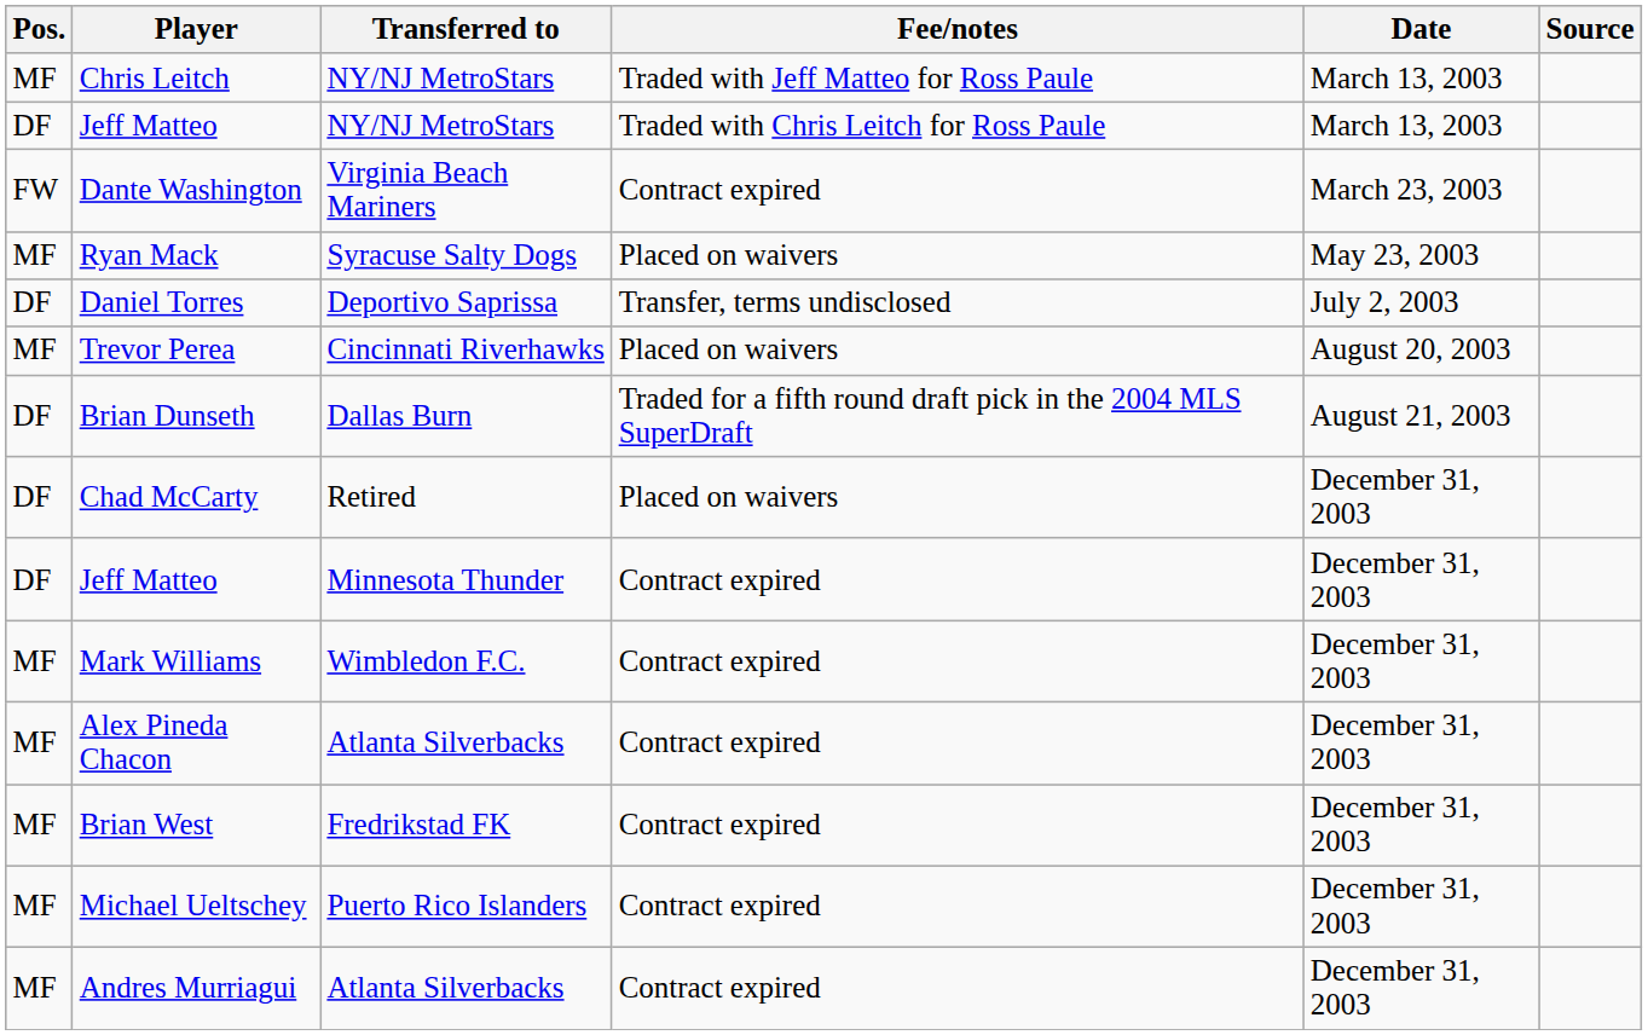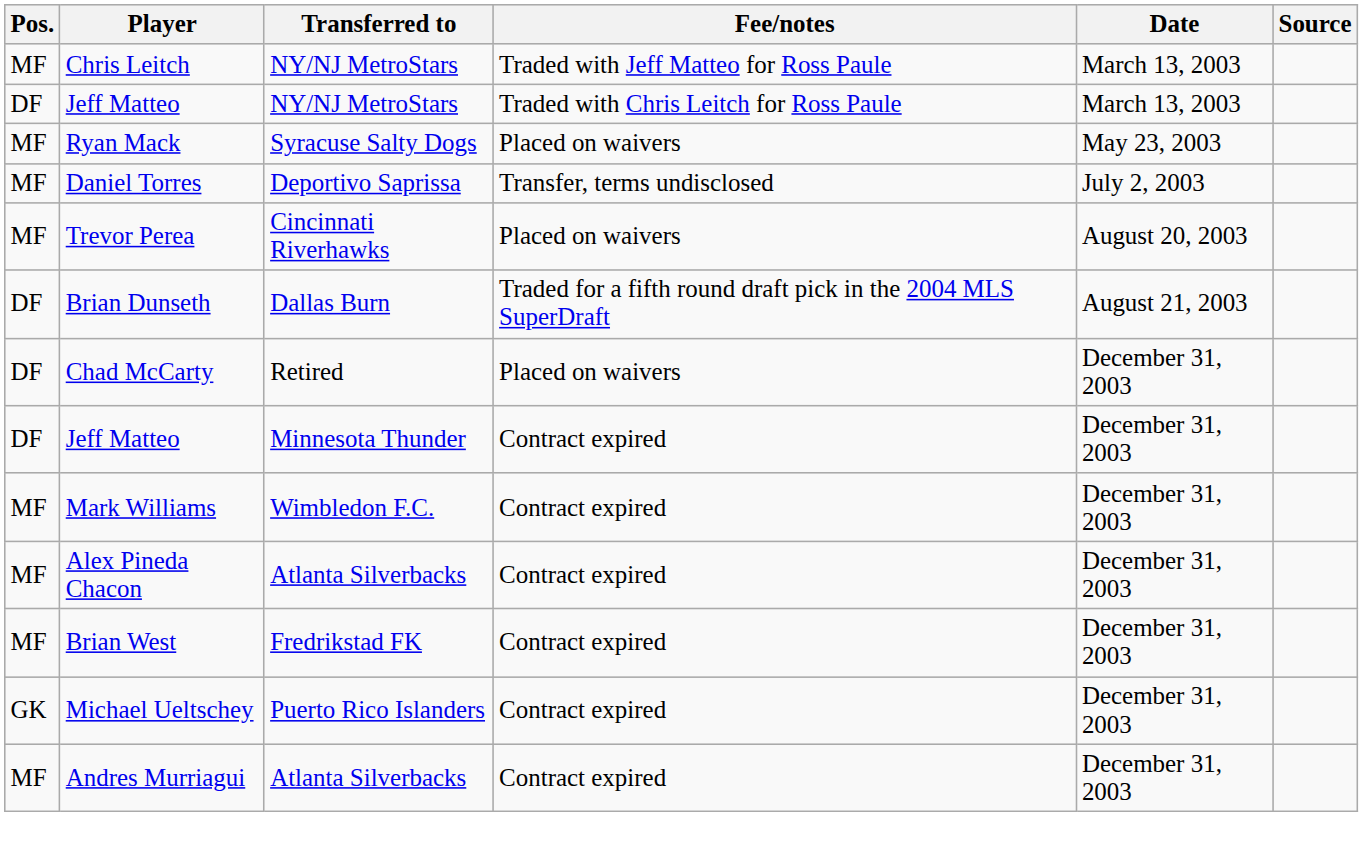 <table class="wikitable sortable" style="text-align: left">
 <tr>
 <th><strong>Pos.</strong></th>
 <th><strong>Player</strong></th>
 <th><strong>Transferred to</strong></th>
 <th><strong>Fee/notes</strong></th>
 <th><strong>Date</strong></th>
 <th><strong>Source</strong></th>
 </tr>
 <tr>
 <td>MF</td>
 <td> <a href='#'>Chris Leitch</a></td>
 <td> <a href='#'>NY/NJ MetroStars</a></td>
 <td>Traded with <a href='#'>Jeff Matteo</a> for <a href='#'>Ross Paule</a></td>
 <td>March 13, 2003</td>
 <td align=center></td>
 </tr>
 <tr>
 <td>DF</td>
 <td> <a href='#'>Jeff Matteo</a></td>
 <td> <a href='#'>NY/NJ MetroStars</a></td>
 <td>Traded with <a href='#'>Chris Leitch</a> for <a href='#'>Ross Paule</a></td>
 <td>March 13, 2003</td>
 <td align=center></td>
 </tr>
 <tr>
-<td>FW</td>
-<td> <a href='#'>Dante Washington</a></td>
-<td> <a href='#'>Virginia Beach Mariners</a></td>
-<td>Contract expired</td>
-<td>March 23, 2003</td>
-<td align=center></td>
-</tr>
-<tr>
 <td>MF</td>
 <td> <a href='#'>Ryan Mack</a></td>
 <td> <a href='#'>Syracuse Salty Dogs</a></td>
 <td>Placed on waivers</td>
 <td>May 23, 2003</td>
 <td align=center></td>
 </tr>
 <tr>
-<td>DF</td>
+<td>MF</td>
 <td> <a href='#'>Daniel Torres</a></td>
 <td> <a href='#'>Deportivo Saprissa</a></td>
 <td>Transfer, terms undisclosed</td>
 <td>July 2, 2003</td>
 <td align=center></td>
 </tr>
 <tr>
 <td>MF</td>
 <td> <a href='#'>Trevor Perea</a></td>
 <td> <a href='#'>Cincinnati Riverhawks</a></td>
 <td>Placed on waivers</td>
 <td>August 20, 2003</td>
 <td align=center></td>
 </tr>
 <tr>
 <td>DF</td>
 <td> <a href='#'>Brian Dunseth</a></td>
 <td> <a href='#'>Dallas Burn</a></td>
 <td>Traded for a fifth round draft pick in the <a href='#'>2004 MLS SuperDraft</a></td>
 <td>August 21, 2003</td>
 <td align=center></td>
 </tr>
 <tr>
 <td>DF</td>
 <td> <a href='#'>Chad McCarty</a></td>
 <td>Retired</td>
 <td>Placed on waivers</td>
 <td>December 31, 2003</td>
 <td align=center></td>
 </tr>
 <tr>
 <td>DF</td>
 <td> <a href='#'>Jeff Matteo</a></td>
 <td> <a href='#'>Minnesota Thunder</a></td>
 <td>Contract expired</td>
 <td>December 31, 2003</td>
 <td align=center></td>
 </tr>
 <tr>
 <td>MF</td>
 <td> <a href='#'>Mark Williams</a></td>
 <td> <a href='#'>Wimbledon F.C.</a></td>
 <td>Contract expired</td>
 <td>December 31, 2003</td>
 <td align=center></td>
 </tr>
 <tr>
 <td>MF</td>
 <td> <a href='#'>Alex Pineda Chacon</a></td>
 <td> <a href='#'>Atlanta Silverbacks</a></td>
 <td>Contract expired</td>
 <td>December 31, 2003</td>
 <td align=center></td>
 </tr>
 <tr>
 <td>MF</td>
 <td> <a href='#'>Brian West</a></td>
 <td> <a href='#'>Fredrikstad FK</a></td>
 <td>Contract expired</td>
 <td>December 31, 2003</td>
 <td align=center></td>
 </tr>
 <tr>
-<td>MF</td>
+<td>GK</td>
 <td> <a href='#'>Michael Ueltschey</a></td>
 <td> <a href='#'>Puerto Rico Islanders</a></td>
 <td>Contract expired</td>
 <td>December 31, 2003</td>
 <td align=center></td>
 </tr>
 <tr>
 <td>MF</td>
 <td> <a href='#'>Andres Murriagui</a></td>
 <td> <a href='#'>Atlanta Silverbacks</a></td>
 <td>Contract expired</td>
 <td>December 31, 2003</td>
 <td align=center></td>
 </tr>
 </table>
